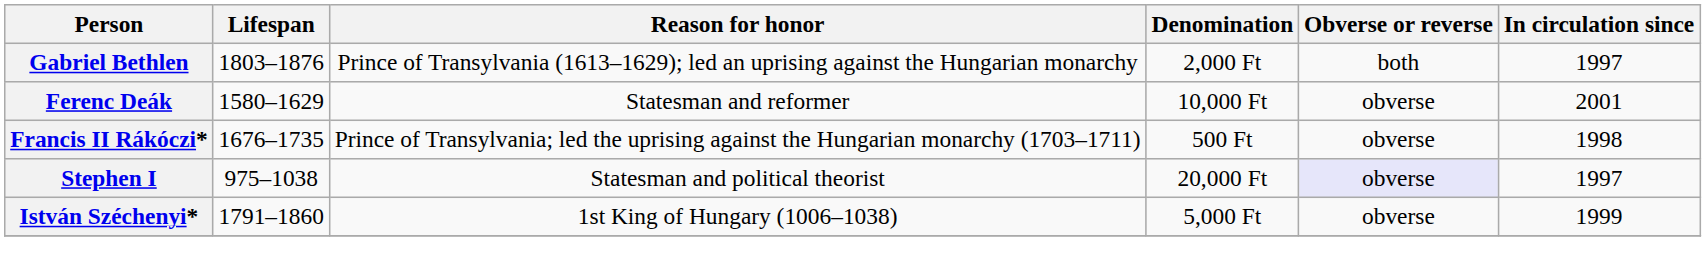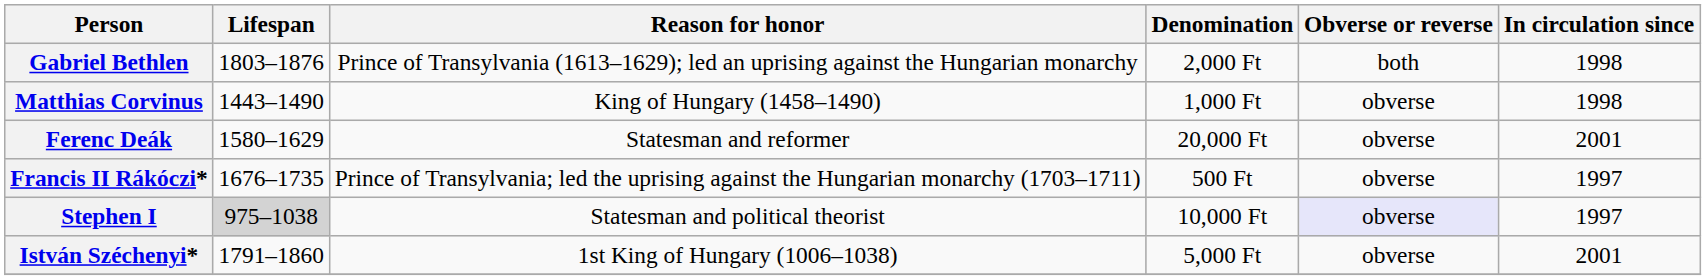 <table class="wikitable" style="font-size: 95%; text-align:center;">
 <tr>
 <th>Person</th>
 <th>Lifespan</th>
 <th>Reason for honor</th>
 <th>Denomination</th>
 <th>Obverse or reverse</th>
 <th>In circulation since</th>
 </tr>
 <tr>
 <th><a href='#'>Gabriel Bethlen</a></th>
 <td>1803–1876</td>
 <td>Prince of Transylvania (1613–1629); led an uprising against the Hungarian monarchy</td>
 <td>2,000 Ft</td>
 <td>both</td>
-<td>1997</td>
+<td>1998</td>
+</tr>
+<tr>
+<th><a href='#'>Matthias Corvinus</a></th>
+<td>1443–1490</td>
+<td>King of Hungary (1458–1490)</td>
+<td>1,000 Ft</td>
+<td>obverse</td>
+<td>1998</td>
 </tr>
 <tr>
 <th><a href='#'>Ferenc Deák</a></th>
 <td>1580–1629</td>
 <td>Statesman and reformer</td>
-<td>10,000 Ft</td>
+<td>20,000 Ft</td>
 <td>obverse</td>
 <td>2001</td>
 </tr>
 <tr>
 <th><a href='#'>Francis II Rákóczi</a>*</th>
 <td>1676–1735</td>
 <td>Prince of Transylvania; led the uprising against the Hungarian monarchy (1703–1711)</td>
 <td>500 Ft</td>
 <td>obverse</td>
-<td>1998</td>
+<td>1997</td>
 </tr>
 <tr>
 <th><a href='#'>Stephen I</a></th>
-<td>975–1038</td>
+<td style="background: lightgrey;">975–1038</td>
 <td>Statesman and political theorist</td>
-<td>20,000 Ft</td>
+<td>10,000 Ft</td>
 <td style="background: lavender;">obverse</td>
 <td>1997</td>
 </tr>
 <tr>
 <th><a href='#'>István Széchenyi</a>*</th>
 <td>1791–1860</td>
 <td>1st King of Hungary (1006–1038)</td>
 <td>5,000 Ft</td>
 <td>obverse</td>
-<td>1999</td>
+<td>2001</td>
 </tr>
 <tr>
 </tr>
 </table>
